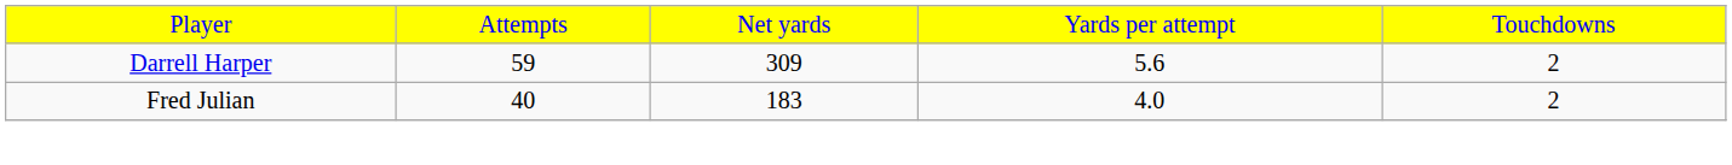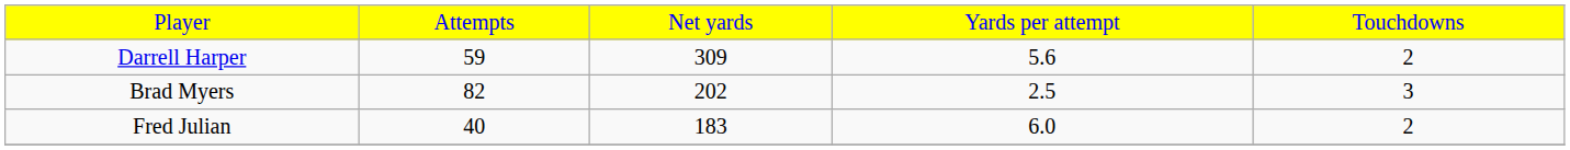 <table class="wikitable" width="90%">
 <tr align="center" style="background:yellow;color:blue;">
 <td>Player</td>
 <td>Attempts</td>
 <td>Net yards</td>
 <td>Yards per attempt</td>
 <td>Touchdowns</td>
 </tr>
 <tr align="center" bgcolor="">
 <td><a href='#'>Darrell Harper</a></td>
 <td>59</td>
 <td>309</td>
 <td>5.6</td>
 <td>2</td>
 </tr>
 <tr align="center" bgcolor="">
+<td>Brad Myers</td>
+<td>82</td>
+<td>202</td>
+<td>2.5</td>
+<td>3</td>
+</tr>
+<tr align="center" bgcolor="">
 <td>Fred Julian</td>
 <td>40</td>
 <td>183</td>
-<td>4.0</td>
+<td>6.0</td>
 <td>2</td>
 </tr>
 <tr>
 </tr>
 </table>
